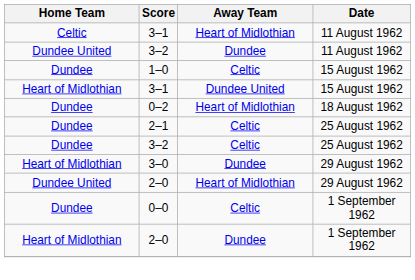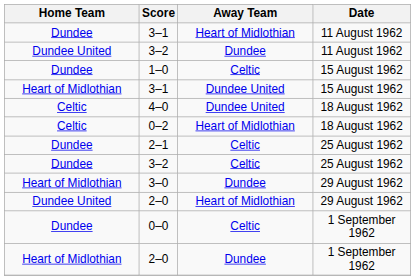 <table class="wikitable" style="text-align:center;">
 <tr>
 <th width=175>Home Team</th>
 <th width=20>Score</th>
 <th width=175>Away Team</th>
 <th width= 125>Date</th>
 </tr>
 <tr>
-<td><a href='#'>Celtic</a></td>
+<td><a href='#'>Dundee</a></td>
 <td>3–1</td>
 <td><a href='#'>Heart of Midlothian</a></td>
 <td>11 August 1962</td>
 </tr>
 <tr>
 <td><a href='#'>Dundee United</a></td>
 <td>3–2</td>
 <td><a href='#'>Dundee</a></td>
 <td>11 August 1962</td>
 </tr>
 <tr>
 <td><a href='#'>Dundee</a></td>
 <td>1–0</td>
 <td><a href='#'>Celtic</a></td>
 <td>15 August 1962</td>
 </tr>
 <tr>
 <td><a href='#'>Heart of Midlothian</a></td>
 <td>3–1</td>
 <td><a href='#'>Dundee United</a></td>
 <td>15 August 1962</td>
 </tr>
 <tr>
-<td><a href='#'>Dundee</a></td>
+<td><a href='#'>Celtic</a></td>
+<td>4–0</td>
+<td><a href='#'>Dundee United</a></td>
+<td>18 August 1962</td>
+</tr>
+<tr>
+<td><a href='#'>Celtic</a></td>
 <td>0–2</td>
 <td><a href='#'>Heart of Midlothian</a></td>
 <td>18 August 1962</td>
 </tr>
 <tr>
 <td><a href='#'>Dundee</a></td>
 <td>2–1</td>
 <td><a href='#'>Celtic</a></td>
 <td>25 August 1962</td>
 </tr>
 <tr>
 <td><a href='#'>Dundee</a></td>
 <td>3–2</td>
 <td><a href='#'>Celtic</a></td>
 <td>25 August 1962</td>
 </tr>
 <tr>
 <td><a href='#'>Heart of Midlothian</a></td>
 <td>3–0</td>
 <td><a href='#'>Dundee</a></td>
 <td>29 August 1962</td>
 </tr>
 <tr>
 <td><a href='#'>Dundee United</a></td>
 <td>2–0</td>
 <td><a href='#'>Heart of Midlothian</a></td>
 <td>29 August 1962</td>
 </tr>
 <tr>
 <td><a href='#'>Dundee</a></td>
 <td>0–0</td>
 <td><a href='#'>Celtic</a></td>
 <td>1 September 1962</td>
 </tr>
 <tr>
 <td><a href='#'>Heart of Midlothian</a></td>
 <td>2–0</td>
 <td><a href='#'>Dundee</a></td>
 <td>1 September 1962</td>
 </tr>
 <tr>
 </tr>
 </table>
